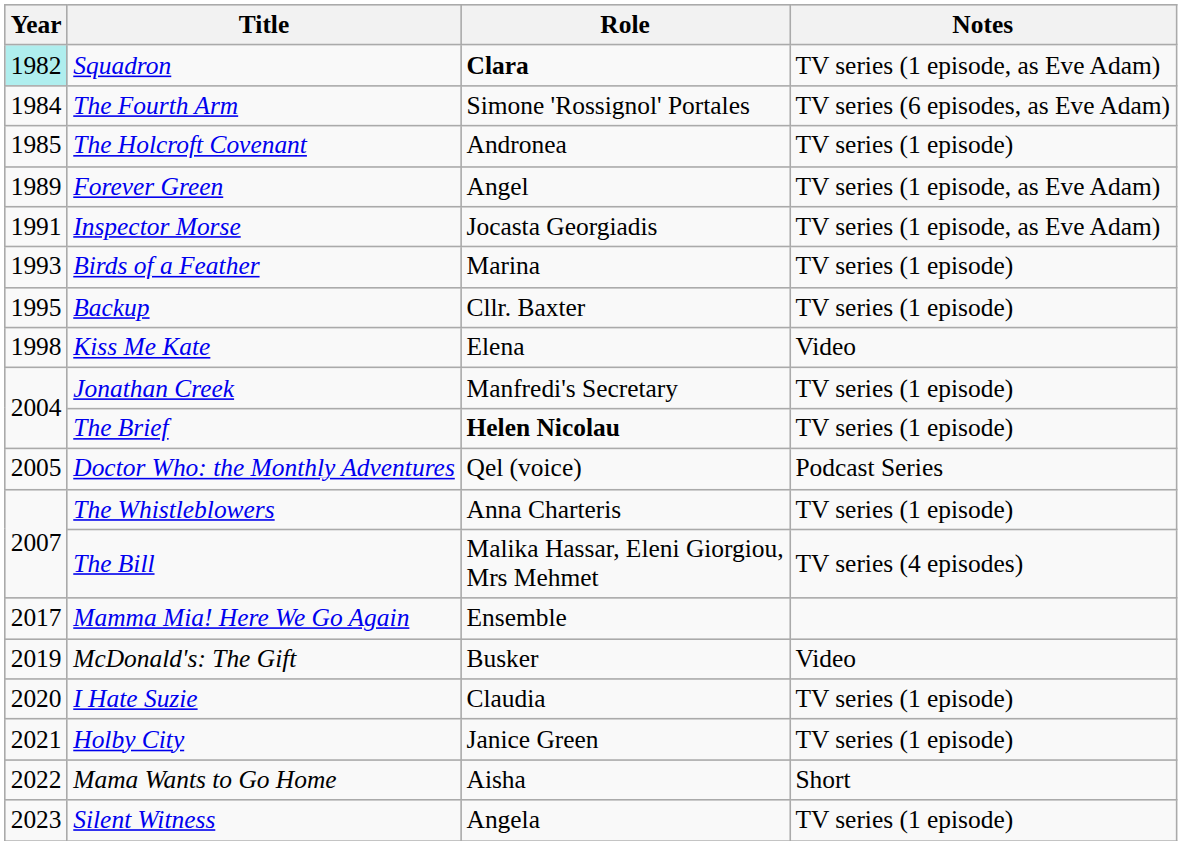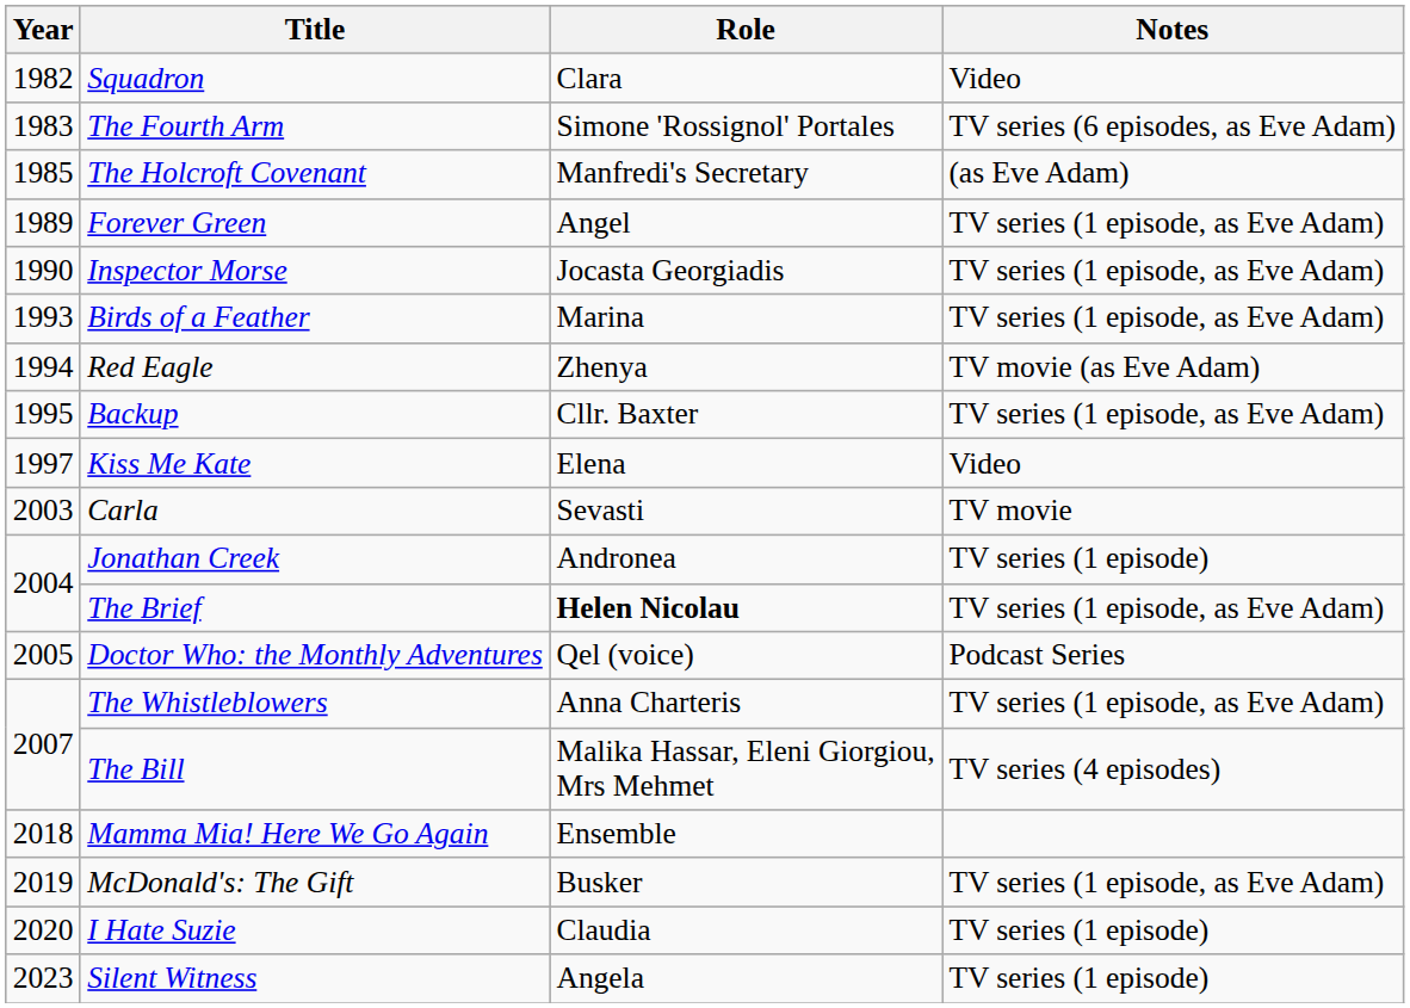 <table class="wikitable">
 <tr>
 <th>Year</th>
 <th>Title</th>
 <th>Role</th>
 <th>Notes</th>
 </tr>
 <tr>
-<td style="background: paleturquoise;">1982</td>
+<td>1982</td>
 <td><em><a href='#'>Squadron</a></em></td>
-<td><strong>Clara</strong></td>
-<td>TV series (1 episode, as Eve Adam)</td>
+<td>Clara</td>
+<td>Video</td>
 </tr>
 <tr>
-<td>1984</td>
+<td>1983</td>
 <td><em><a href='#'>The Fourth Arm</a></em></td>
 <td>Simone 'Rossignol' Portales</td>
 <td>TV series (6 episodes, as Eve Adam)</td>
 </tr>
 <tr>
 <td>1985</td>
 <td><a href='#'><em>The Holcroft Covenant</em></a></td>
-<td>Andronea</td>
-<td>TV series (1 episode)</td>
+<td>Manfredi's Secretary</td>
+<td>(as Eve Adam)</td>
 </tr>
 <tr>
 <td>1989</td>
 <td><em><a href='#'>Forever Green</a></em></td>
 <td>Angel</td>
 <td>TV series (1 episode, as Eve Adam)</td>
 </tr>
 <tr>
-<td>1991</td>
+<td>1990</td>
 <td><em><a href='#'>Inspector Morse</a></em></td>
 <td>Jocasta Georgiadis</td>
 <td>TV series (1 episode, as Eve Adam)</td>
 </tr>
 <tr>
 <td>1993</td>
 <td><a href='#'><em>Birds of a Feather</em></a></td>
 <td>Marina</td>
-<td>TV series (1 episode)</td>
+<td>TV series (1 episode, as Eve Adam)</td>
+</tr>
+<tr>
+<td>1994</td>
+<td><em>Red Eagle</em></td>
+<td>Zhenya</td>
+<td>TV movie (as Eve Adam)</td>
 </tr>
 <tr>
 <td>1995</td>
 <td><em><a href='#'>Backup</a></em></td>
 <td>Cllr. Baxter</td>
-<td>TV series (1 episode)</td>
+<td>TV series (1 episode, as Eve Adam)</td>
 </tr>
 <tr>
-<td>1998</td>
+<td>1997</td>
 <td><em><a href='#'>Kiss Me Kate</a></em></td>
 <td>Elena</td>
 <td>Video</td>
 </tr>
 <tr>
+<td>2003</td>
+<td><em>Carla</em></td>
+<td>Sevasti</td>
+<td>TV movie</td>
+</tr>
+<tr>
 <td rowspan="2">2004</td>
 <td><em><a href='#'>Jonathan Creek</a></em></td>
-<td>Manfredi's Secretary</td>
+<td>Andronea</td>
 <td>TV series (1 episode)</td>
 </tr>
 <tr>
 <td><em><a href='#'>The Brief</a></em></td>
 <td><strong>Helen Nicolau</strong></td>
-<td>TV series (1 episode)</td>
+<td>TV series (1 episode, as Eve Adam)</td>
 </tr>
 <tr>
 <td>2005</td>
 <td><em><a href='#'>Doctor Who: the Monthly Adventures</a></em></td>
 <td>Qel (voice)</td>
 <td>Podcast Series</td>
 </tr>
 <tr>
 <td rowspan="2">2007</td>
 <td><em><a href='#'>The Whistleblowers</a></em></td>
 <td>Anna Charteris</td>
-<td>TV series (1 episode)</td>
+<td>TV series (1 episode, as Eve Adam)</td>
 </tr>
 <tr>
 <td><em><a href='#'>The Bill</a></em></td>
 <td>Malika Hassar, Eleni Giorgiou,<br>Mrs Mehmet</td>
 <td>TV series (4 episodes)</td>
 </tr>
 <tr>
-<td>2017</td>
+<td>2018</td>
 <td><em><a href='#'>Mamma Mia! Here We Go Again</a></em></td>
 <td>Ensemble</td>
 <td></td>
 </tr>
 <tr>
 <td>2019</td>
 <td><em>McDonald's: The Gift</em></td>
 <td>Busker</td>
-<td>Video</td>
+<td>TV series (1 episode, as Eve Adam)</td>
 </tr>
 <tr>
 <td>2020</td>
 <td><em><a href='#'>I Hate Suzie</a></em></td>
 <td>Claudia</td>
 <td>TV series (1 episode)</td>
 </tr>
 <tr>
-<td>2021</td>
-<td><em><a href='#'>Holby City</a></em></td>
-<td>Janice Green</td>
-<td>TV series (1 episode)</td>
-</tr>
-<tr>
-<td>2022</td>
-<td><em>Mama Wants to Go Home</em></td>
-<td>Aisha</td>
-<td>Short</td>
-</tr>
-<tr>
 <td>2023</td>
 <td><em><a href='#'>Silent Witness</a></em></td>
 <td>Angela</td>
 <td>TV series (1 episode)</td>
 </tr>
 </table>
